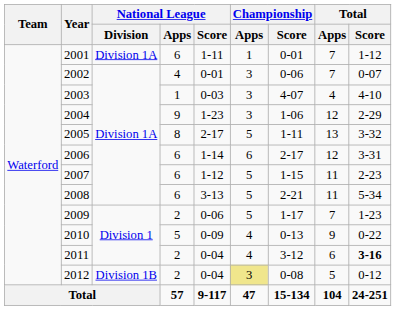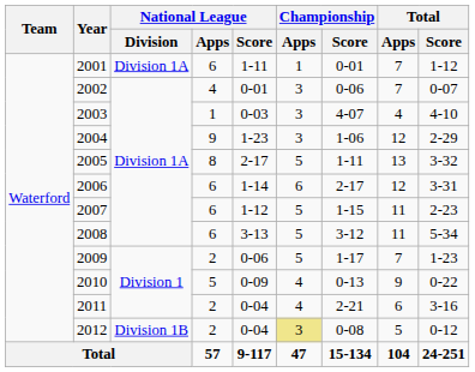 <table class="wikitable" style="text-align:center">
 <tr>
 <th rowspan="2">Team</th>
 <th rowspan="2">Year</th>
 <th colspan="3"><a href='#'>National League</a></th>
 <th colspan="2"><a href='#'>Championship</a></th>
 <th colspan="2">Total</th>
 </tr>
 <tr>
 <th>Division</th>
 <th>Apps</th>
 <th>Score</th>
 <th>Apps</th>
 <th>Score</th>
 <th>Apps</th>
 <th>Score</th>
 </tr>
 <tr>
 <td rowspan="12"><a href='#'>Waterford</a></td>
 <td>2001</td>
 <td rowspan="1"><a href='#'>Division 1A</a></td>
 <td>6</td>
 <td>1-11</td>
 <td>1</td>
 <td>0-01</td>
 <td>7</td>
 <td>1-12</td>
 </tr>
 <tr>
 <td>2002</td>
 <td rowspan="7"><a href='#'>Division 1A</a></td>
 <td>4</td>
 <td>0-01</td>
 <td>3</td>
 <td>0-06</td>
 <td>7</td>
 <td>0-07</td>
 </tr>
 <tr>
 <td>2003</td>
 <td>1</td>
 <td>0-03</td>
 <td>3</td>
 <td>4-07</td>
 <td>4</td>
 <td>4-10</td>
 </tr>
 <tr>
 <td>2004</td>
 <td>9</td>
 <td>1-23</td>
 <td>3</td>
 <td>1-06</td>
 <td>12</td>
 <td>2-29</td>
 </tr>
 <tr>
 <td>2005</td>
 <td>8</td>
 <td>2-17</td>
 <td>5</td>
 <td>1-11</td>
 <td>13</td>
 <td>3-32</td>
 </tr>
 <tr>
 <td>2006</td>
 <td>6</td>
 <td>1-14</td>
 <td>6</td>
 <td>2-17</td>
 <td>12</td>
 <td>3-31</td>
 </tr>
 <tr>
 <td>2007</td>
 <td>6</td>
 <td>1-12</td>
 <td>5</td>
 <td>1-15</td>
 <td>11</td>
 <td>2-23</td>
 </tr>
 <tr>
 <td>2008</td>
 <td>6</td>
 <td>3-13</td>
 <td>5</td>
-<td>2-21</td>
+<td>3-12</td>
 <td>11</td>
 <td>5-34</td>
 </tr>
 <tr>
 <td>2009</td>
 <td rowspan="3"><a href='#'>Division 1</a></td>
 <td>2</td>
 <td>0-06</td>
 <td>5</td>
 <td>1-17</td>
 <td>7</td>
 <td>1-23</td>
 </tr>
 <tr>
 <td>2010</td>
 <td>5</td>
 <td>0-09</td>
 <td>4</td>
 <td>0-13</td>
 <td>9</td>
 <td>0-22</td>
 </tr>
 <tr>
 <td>2011</td>
 <td>2</td>
 <td>0-04</td>
 <td>4</td>
-<td>3-12</td>
+<td>2-21</td>
 <td>6</td>
-<td><strong>3-16</strong></td>
+<td>3-16</td>
 </tr>
 <tr>
 <td>2012</td>
 <td rowspan="1"><a href='#'>Division 1B</a></td>
 <td>2</td>
 <td>0-04</td>
 <td style="background: khaki;">3</td>
 <td>0-08</td>
 <td>5</td>
 <td>0-12</td>
 </tr>
 <tr>
 <th colspan="3">Total</th>
 <td><strong>57</strong></td>
 <td><strong>9-117</strong></td>
 <td><strong>47</strong></td>
 <td><strong>15-134</strong></td>
 <td><strong>104</strong></td>
 <td><strong>24-251</strong></td>
 </tr>
 </table>
